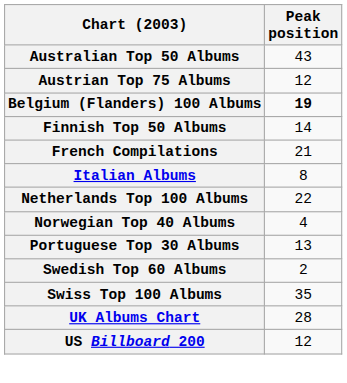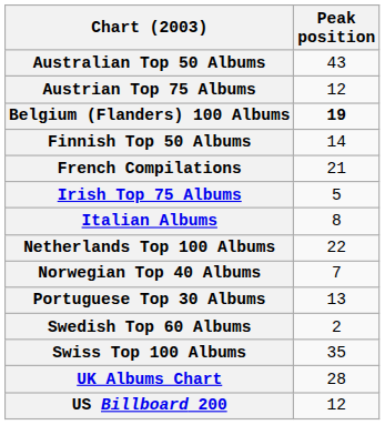 <table class="wikitable sortable plainrowheaders">
 <tr>
 <th scope="col">Chart (2003)</th>
 <th scope="col">Peak<br>position</th>
 </tr>
 <tr>
 <th scope="row">Australian Top 50 Albums</th>
 <td style="text-align:center;">43</td>
 </tr>
 <tr>
 <th scope="row">Austrian Top 75 Albums</th>
 <td style="text-align:center;">12</td>
 </tr>
 <tr>
 <th scope="row">Belgium (Flanders) 100 Albums</th>
 <td style="text-align:center;"><strong>19</strong></td>
 </tr>
 <tr>
 <th scope="row">Finnish Top 50 Albums</th>
 <td style="text-align:center;">14</td>
 </tr>
 <tr>
 <th scope="row">French Compilations</th>
 <td style="text-align:center;">21</td>
 </tr>
 <tr>
+<th scope="row"><a href='#'>Irish Top 75 Albums</a></th>
+<td style="text-align:center;">5</td>
+</tr>
+<tr>
 <th scope="row"><a href='#'>Italian Albums</a></th>
 <td style="text-align:center;">8</td>
 </tr>
 <tr>
 <th scope="row">Netherlands Top 100 Albums</th>
 <td style="text-align:center;">22</td>
 </tr>
 <tr>
 <th scope="row">Norwegian Top 40 Albums</th>
-<td style="text-align:center;">4</td>
+<td style="text-align:center;">7</td>
 </tr>
 <tr>
 <th scope="row">Portuguese Top 30 Albums</th>
 <td style="text-align:center;">13</td>
 </tr>
 <tr>
 <th scope="row">Swedish Top 60 Albums</th>
 <td style="text-align:center;">2</td>
 </tr>
 <tr>
 <th scope="row">Swiss Top 100 Albums</th>
 <td style="text-align:center;">35</td>
 </tr>
 <tr>
 <th scope="row"><a href='#'>UK Albums Chart</a></th>
 <td style="text-align:center;">28</td>
 </tr>
 <tr>
 <th scope="row">US <a href='#'><em>Billboard</em> 200</a></th>
 <td style="text-align:center;">12</td>
 </tr>
 </table>
